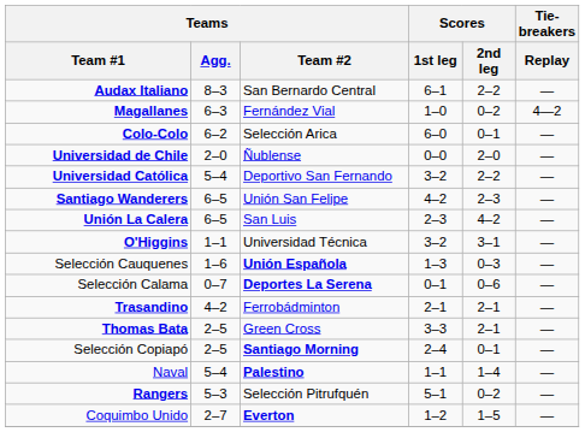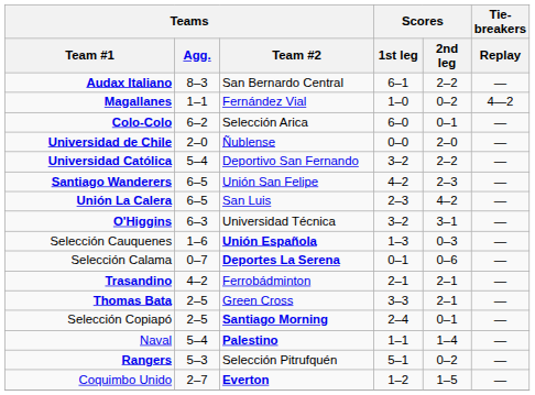 <table class="wikitable" style="text-align: center;">
 <tr>
 <th colspan=3>Teams</th>
 <th colspan=2>Scores</th>
 <th colspan=3>Tie-breakers</th>
 </tr>
 <tr>
 <th width="210">Team #1</th>
 <th width="50"><a href='#'>Agg.</a></th>
 <th width="190">Team #2</th>
 <th width="55">1st leg</th>
 <th width="55">2nd leg</th>
 <th width="50">Replay</th>
 </tr>
 <tr>
 <td align=right><strong><a href='#'>Audax Italiano</a></strong></td>
 <td>8–3</td>
 <td align=left>San Bernardo Central</td>
 <td>6–1</td>
 <td>2–2</td>
 <td>—</td>
 </tr>
 <tr>
 <td align=right><strong><a href='#'>Magallanes</a></strong></td>
-<td>6–3</td>
+<td>1–1</td>
 <td align=left><a href='#'>Fernández Vial</a></td>
 <td>1–0</td>
 <td>0–2</td>
 <td>4—2</td>
 </tr>
 <tr>
 <td align=right><strong><a href='#'>Colo-Colo</a></strong></td>
 <td>6–2</td>
 <td align=left>Selección Arica</td>
 <td>6–0</td>
 <td>0–1</td>
 <td>—</td>
 </tr>
 <tr>
 <td align=right><strong><a href='#'>Universidad de Chile</a></strong></td>
 <td>2–0</td>
 <td align=left><a href='#'>Ñublense</a></td>
 <td>0–0</td>
 <td>2–0</td>
 <td>—</td>
 </tr>
 <tr>
 <td align=right><strong><a href='#'>Universidad Católica</a></strong></td>
 <td>5–4</td>
 <td align=left><a href='#'>Deportivo San Fernando</a></td>
 <td>3–2</td>
 <td>2–2</td>
 <td>—</td>
 </tr>
 <tr>
 <td align=right><strong><a href='#'>Santiago Wanderers</a></strong></td>
 <td>6–5</td>
 <td align=left><a href='#'>Unión San Felipe</a></td>
 <td>4–2</td>
 <td>2–3</td>
 <td>—</td>
 </tr>
 <tr>
 <td align=right><strong><a href='#'>Unión La Calera</a></strong></td>
 <td>6–5</td>
 <td align=left><a href='#'>San Luis</a></td>
 <td>2–3</td>
 <td>4–2</td>
 <td>—</td>
 </tr>
 <tr>
 <td align=right><strong><a href='#'>O'Higgins</a></strong></td>
-<td>1–1</td>
+<td>6–3</td>
 <td align=left>Universidad Técnica</td>
 <td>3–2</td>
 <td>3–1</td>
 <td>—</td>
 </tr>
 <tr>
 <td align=right>Selección Cauquenes</td>
 <td>1–6</td>
 <td align=left><strong><a href='#'>Unión Española</a></strong></td>
 <td>1–3</td>
 <td>0–3</td>
 <td>—</td>
 </tr>
 <tr>
 <td align=right>Selección Calama</td>
 <td>0–7</td>
 <td align=left><strong><a href='#'>Deportes La Serena</a></strong></td>
 <td>0–1</td>
 <td>0–6</td>
 <td>—</td>
 </tr>
 <tr>
 <td align=right><strong><a href='#'>Trasandino</a></strong></td>
 <td>4–2</td>
 <td align=left><a href='#'>Ferrobádminton</a></td>
 <td>2–1</td>
 <td>2–1</td>
 <td>—</td>
 </tr>
 <tr>
 <td align=right><strong><a href='#'>Thomas Bata</a></strong></td>
 <td>2–5</td>
 <td align=left><a href='#'>Green Cross</a></td>
 <td>3–3</td>
 <td>2–1</td>
 <td>—</td>
 </tr>
 <tr>
 <td align=right>Selección Copiapó</td>
 <td>2–5</td>
 <td align=left><strong><a href='#'>Santiago Morning</a></strong></td>
 <td>2–4</td>
 <td>0–1</td>
 <td>—</td>
 </tr>
 <tr>
 <td align=right><a href='#'>Naval</a></td>
 <td>5–4</td>
 <td align=left><strong><a href='#'>Palestino</a></strong></td>
 <td>1–1</td>
 <td>1–4</td>
 <td>—</td>
 </tr>
 <tr>
 <td align=right><strong><a href='#'>Rangers</a></strong></td>
 <td>5–3</td>
 <td align=left>Selección Pitrufquén</td>
 <td>5–1</td>
 <td>0–2</td>
 <td>—</td>
 </tr>
 <tr>
 <td align=right><a href='#'>Coquimbo Unido</a></td>
 <td>2–7</td>
 <td align=left><strong><a href='#'>Everton</a></strong></td>
 <td>1–2</td>
 <td>1–5</td>
 <td>—</td>
 </tr>
 <tr>
 </tr>
 </table>
